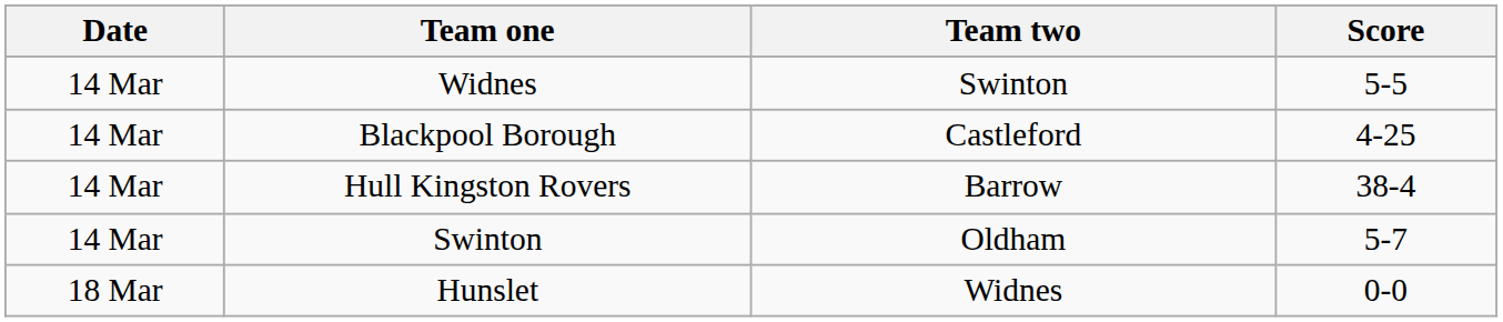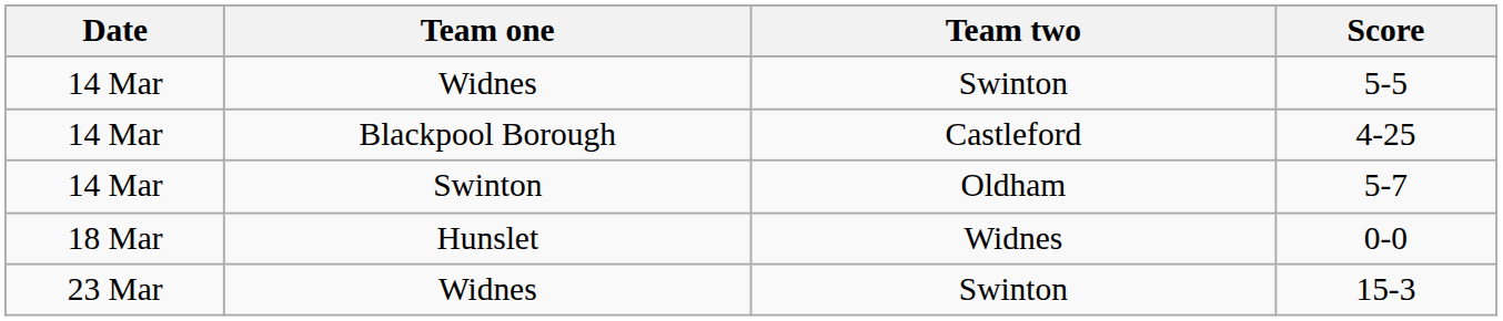 <table class="wikitable" style="text-align: center">
 <tr>
 <th width=100>Date</th>
 <th width=250>Team one</th>
 <th width=250>Team two</th>
 <th width=100>Score</th>
 </tr>
 <tr>
 <td>14 Mar</td>
 <td>Widnes</td>
 <td>Swinton</td>
 <td>5-5</td>
 </tr>
 <tr>
 <td>14 Mar</td>
 <td>Blackpool Borough</td>
 <td>Castleford</td>
 <td>4-25</td>
 </tr>
 <tr>
 <td>14 Mar</td>
-<td>Hull Kingston Rovers</td>
-<td>Barrow</td>
-<td>38-4</td>
-</tr>
-<tr>
-<td>14 Mar</td>
 <td>Swinton</td>
 <td>Oldham</td>
 <td>5-7</td>
 </tr>
 <tr>
 <td>18 Mar</td>
 <td>Hunslet</td>
 <td>Widnes</td>
 <td>0-0</td>
 </tr>
+<tr>
+<td>23 Mar</td>
+<td>Widnes</td>
+<td>Swinton</td>
+<td>15-3</td>
+</tr>
 </table>
